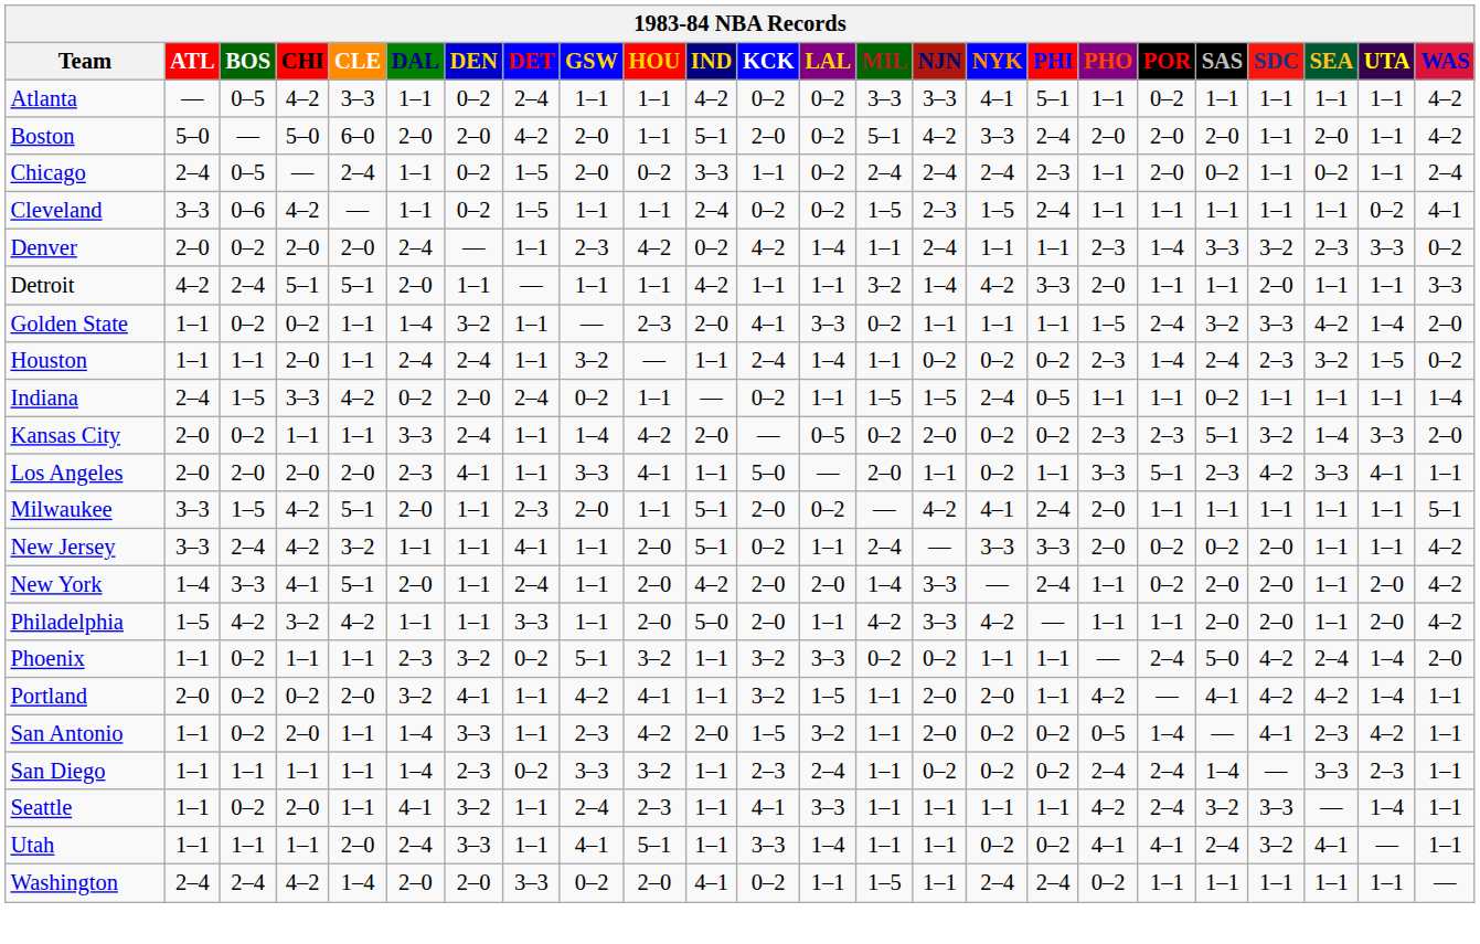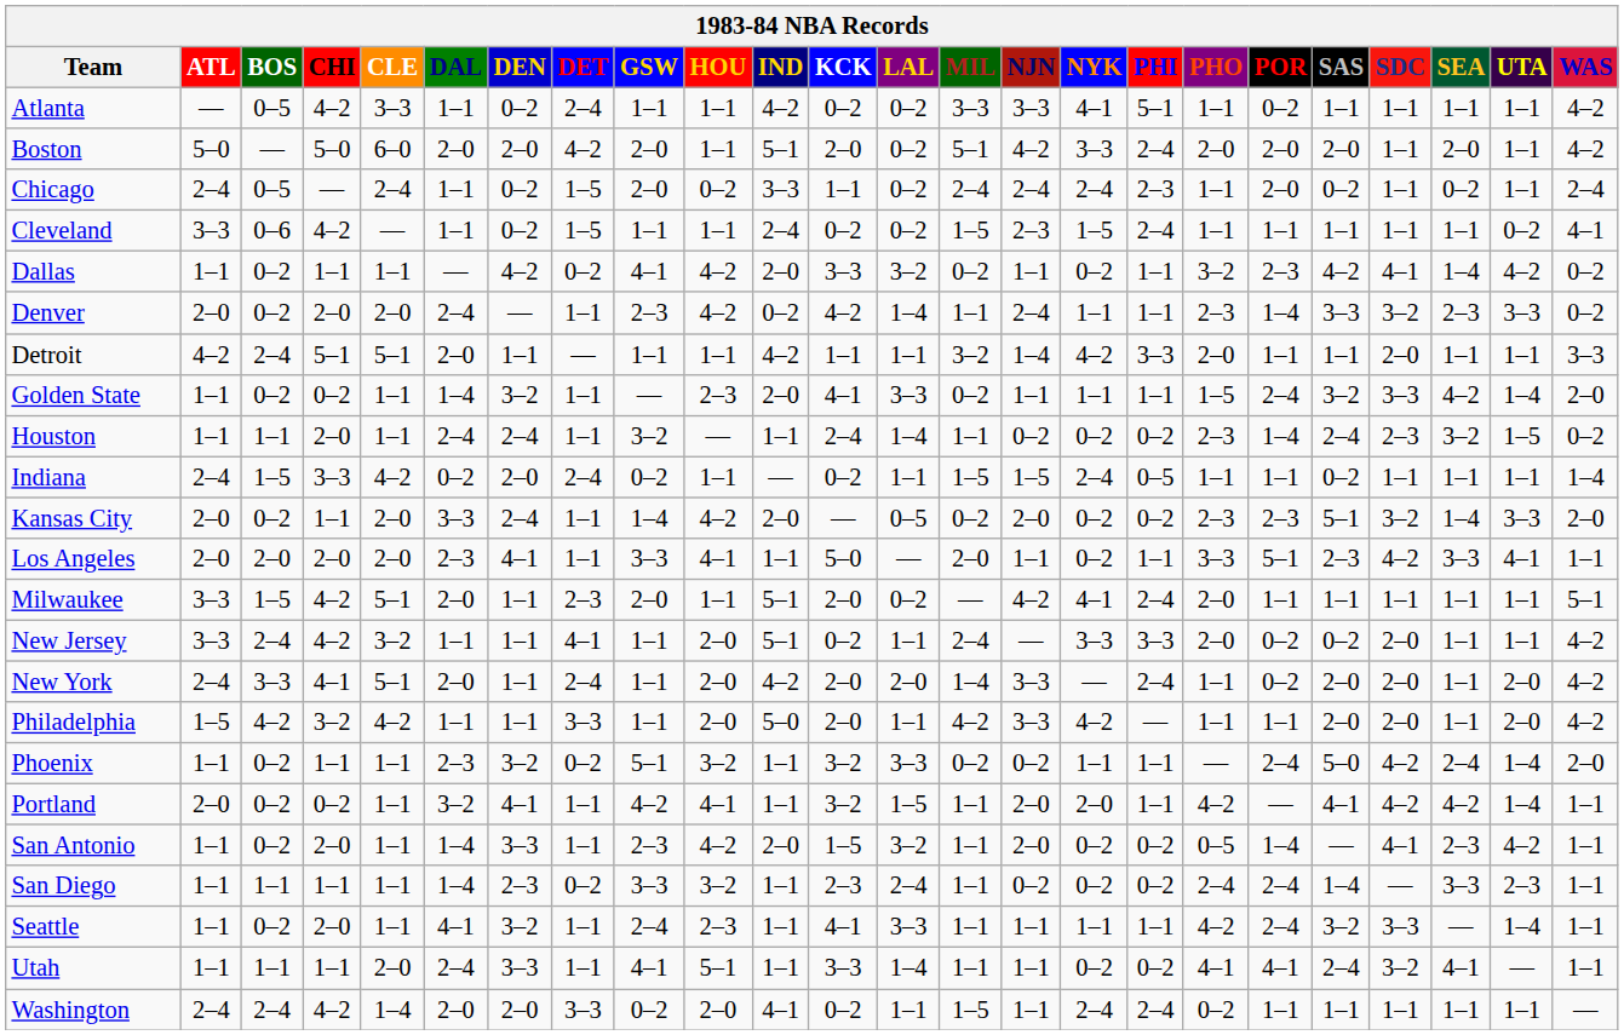 <table class="wikitable" style="font-size:95%; text-align:center;">
 <tr>
 <th colspan=24>1983-84 NBA Records</th>
 </tr>
 <tr>
 <th width=100>Team</th>
 <th style="background:#FF0000;color:#FFFFFF;width=35">ATL</th>
 <th style="background:#006400;color:#FFFFFF;width=35">BOS</th>
 <th style="background:#FF0000;color:#000000;width=35">CHI</th>
 <th style="background:#FF8C00;color:#FFFFFF;width=35">CLE</th>
 <th style="background:#008000;color:#00008B;width=35">DAL</th>
 <th style="background:#0000CD;color:#FFD700;width=35">DEN</th>
 <th style="background:#0000FF;color:#FF0000;width=35">DET</th>
 <th style="background:#0000FF;color:#FFD700;width=35">GSW</th>
 <th style="background:#FF0000;color:#FFD700;width=35">HOU</th>
 <th style="background:#000080;color:#FFD700;width=35">IND</th>
 <th style="background:#0000FF;color:#FFFFFF;width=35">KCK</th>
 <th style="background:#800080;color:#FFD700;width=35">LAL</th>
 <th style="background:#006400;color:#B22222;width=35">MIL</th>
 <th style="background:#B0170C;color:#00056D;width=35">NJN</th>
 <th style="background:#0000FF;color:#FF8C00;width=35">NYK</th>
 <th style="background:#FF0000;color:#0000FF;width=35">PHI</th>
 <th style="background:#800080;color:#FF4500;width=35">PHO</th>
 <th style="background:#000000;color:#FF0000;width=35">POR</th>
 <th style="background:#000000;color:#C0C0C0;width=35">SAS</th>
 <th style="background:#F9160D;color:#1A2E8B;width=35">SDC</th>
 <th style="background:#005831;color:#FFC322;width=35">SEA</th>
 <th style="background:#36004A;color:#FFFF00;width=35">UTA</th>
 <th style="background:#DC143C;color:#0000CD;width=35">WAS</th>
 </tr>
 <tr>
 <td style="text-align:left;"><a href='#'>Atlanta</a></td>
 <td>—</td>
 <td>0–5</td>
 <td>4–2</td>
 <td>3–3</td>
 <td>1–1</td>
 <td>0–2</td>
 <td>2–4</td>
 <td>1–1</td>
 <td>1–1</td>
 <td>4–2</td>
 <td>0–2</td>
 <td>0–2</td>
 <td>3–3</td>
 <td>3–3</td>
 <td>4–1</td>
 <td>5–1</td>
 <td>1–1</td>
 <td>0–2</td>
 <td>1–1</td>
 <td>1–1</td>
 <td>1–1</td>
 <td>1–1</td>
 <td>4–2</td>
 </tr>
 <tr>
 <td style="text-align:left;"><a href='#'>Boston</a></td>
 <td>5–0</td>
 <td>—</td>
 <td>5–0</td>
 <td>6–0</td>
 <td>2–0</td>
 <td>2–0</td>
 <td>4–2</td>
 <td>2–0</td>
 <td>1–1</td>
 <td>5–1</td>
 <td>2–0</td>
 <td>0–2</td>
 <td>5–1</td>
 <td>4–2</td>
 <td>3–3</td>
 <td>2–4</td>
 <td>2–0</td>
 <td>2–0</td>
 <td>2–0</td>
 <td>1–1</td>
 <td>2–0</td>
 <td>1–1</td>
 <td>4–2</td>
 </tr>
 <tr>
 <td style="text-align:left;"><a href='#'>Chicago</a></td>
 <td>2–4</td>
 <td>0–5</td>
 <td>—</td>
 <td>2–4</td>
 <td>1–1</td>
 <td>0–2</td>
 <td>1–5</td>
 <td>2–0</td>
 <td>0–2</td>
 <td>3–3</td>
 <td>1–1</td>
 <td>0–2</td>
 <td>2–4</td>
 <td>2–4</td>
 <td>2–4</td>
 <td>2–3</td>
 <td>1–1</td>
 <td>2–0</td>
 <td>0–2</td>
 <td>1–1</td>
 <td>0–2</td>
 <td>1–1</td>
 <td>2–4</td>
 </tr>
 <tr>
 <td style="text-align:left;"><a href='#'>Cleveland</a></td>
 <td>3–3</td>
 <td>0–6</td>
 <td>4–2</td>
 <td>—</td>
 <td>1–1</td>
 <td>0–2</td>
 <td>1–5</td>
 <td>1–1</td>
 <td>1–1</td>
 <td>2–4</td>
 <td>0–2</td>
 <td>0–2</td>
 <td>1–5</td>
 <td>2–3</td>
 <td>1–5</td>
 <td>2–4</td>
 <td>1–1</td>
 <td>1–1</td>
 <td>1–1</td>
 <td>1–1</td>
 <td>1–1</td>
 <td>0–2</td>
 <td>4–1</td>
+</tr>
+<tr>
+<td style="text-align:left;"><a href='#'>Dallas</a></td>
+<td>1–1</td>
+<td>0–2</td>
+<td>1–1</td>
+<td>1–1</td>
+<td>—</td>
+<td>4–2</td>
+<td>0–2</td>
+<td>4–1</td>
+<td>4–2</td>
+<td>2–0</td>
+<td>3–3</td>
+<td>3–2</td>
+<td>0–2</td>
+<td>1–1</td>
+<td>0–2</td>
+<td>1–1</td>
+<td>3–2</td>
+<td>2–3</td>
+<td>4–2</td>
+<td>4–1</td>
+<td>1–4</td>
+<td>4–2</td>
+<td>0–2</td>
 </tr>
 <tr>
 <td style="text-align:left;"><a href='#'>Denver</a></td>
 <td>2–0</td>
 <td>0–2</td>
 <td>2–0</td>
 <td>2–0</td>
 <td>2–4</td>
 <td>—</td>
 <td>1–1</td>
 <td>2–3</td>
 <td>4–2</td>
 <td>0–2</td>
 <td>4–2</td>
 <td>1–4</td>
 <td>1–1</td>
 <td>2–4</td>
 <td>1–1</td>
 <td>1–1</td>
 <td>2–3</td>
 <td>1–4</td>
 <td>3–3</td>
 <td>3–2</td>
 <td>2–3</td>
 <td>3–3</td>
 <td>0–2</td>
 </tr>
 <tr>
 <td style="text-align:left;">Detroit</td>
 <td>4–2</td>
 <td>2–4</td>
 <td>5–1</td>
 <td>5–1</td>
 <td>2–0</td>
 <td>1–1</td>
 <td>—</td>
 <td>1–1</td>
 <td>1–1</td>
 <td>4–2</td>
 <td>1–1</td>
 <td>1–1</td>
 <td>3–2</td>
 <td>1–4</td>
 <td>4–2</td>
 <td>3–3</td>
 <td>2–0</td>
 <td>1–1</td>
 <td>1–1</td>
 <td>2–0</td>
 <td>1–1</td>
 <td>1–1</td>
 <td>3–3</td>
 </tr>
 <tr>
 <td style="text-align:left;"><a href='#'>Golden State</a></td>
 <td>1–1</td>
 <td>0–2</td>
 <td>0–2</td>
 <td>1–1</td>
 <td>1–4</td>
 <td>3–2</td>
 <td>1–1</td>
 <td>—</td>
 <td>2–3</td>
 <td>2–0</td>
 <td>4–1</td>
 <td>3–3</td>
 <td>0–2</td>
 <td>1–1</td>
 <td>1–1</td>
 <td>1–1</td>
 <td>1–5</td>
 <td>2–4</td>
 <td>3–2</td>
 <td>3–3</td>
 <td>4–2</td>
 <td>1–4</td>
 <td>2–0</td>
 </tr>
 <tr>
 <td style="text-align:left;"><a href='#'>Houston</a></td>
 <td>1–1</td>
 <td>1–1</td>
 <td>2–0</td>
 <td>1–1</td>
 <td>2–4</td>
 <td>2–4</td>
 <td>1–1</td>
 <td>3–2</td>
 <td>—</td>
 <td>1–1</td>
 <td>2–4</td>
 <td>1–4</td>
 <td>1–1</td>
 <td>0–2</td>
 <td>0–2</td>
 <td>0–2</td>
 <td>2–3</td>
 <td>1–4</td>
 <td>2–4</td>
 <td>2–3</td>
 <td>3–2</td>
 <td>1–5</td>
 <td>0–2</td>
 </tr>
 <tr>
 <td style="text-align:left;"><a href='#'>Indiana</a></td>
 <td>2–4</td>
 <td>1–5</td>
 <td>3–3</td>
 <td>4–2</td>
 <td>0–2</td>
 <td>2–0</td>
 <td>2–4</td>
 <td>0–2</td>
 <td>1–1</td>
 <td>—</td>
 <td>0–2</td>
 <td>1–1</td>
 <td>1–5</td>
 <td>1–5</td>
 <td>2–4</td>
 <td>0–5</td>
 <td>1–1</td>
 <td>1–1</td>
 <td>0–2</td>
 <td>1–1</td>
 <td>1–1</td>
 <td>1–1</td>
 <td>1–4</td>
 </tr>
 <tr>
 <td style="text-align:left;"><a href='#'>Kansas City</a></td>
 <td>2–0</td>
 <td>0–2</td>
 <td>1–1</td>
-<td>1–1</td>
+<td>2–0</td>
 <td>3–3</td>
 <td>2–4</td>
 <td>1–1</td>
 <td>1–4</td>
 <td>4–2</td>
 <td>2–0</td>
 <td>—</td>
 <td>0–5</td>
 <td>0–2</td>
 <td>2–0</td>
 <td>0–2</td>
 <td>0–2</td>
 <td>2–3</td>
 <td>2–3</td>
 <td>5–1</td>
 <td>3–2</td>
 <td>1–4</td>
 <td>3–3</td>
 <td>2–0</td>
 </tr>
 <tr>
 <td style="text-align:left;"><a href='#'>Los Angeles</a></td>
 <td>2–0</td>
 <td>2–0</td>
 <td>2–0</td>
 <td>2–0</td>
 <td>2–3</td>
 <td>4–1</td>
 <td>1–1</td>
 <td>3–3</td>
 <td>4–1</td>
 <td>1–1</td>
 <td>5–0</td>
 <td>—</td>
 <td>2–0</td>
 <td>1–1</td>
 <td>0–2</td>
 <td>1–1</td>
 <td>3–3</td>
 <td>5–1</td>
 <td>2–3</td>
 <td>4–2</td>
 <td>3–3</td>
 <td>4–1</td>
 <td>1–1</td>
 </tr>
 <tr>
 <td style="text-align:left;"><a href='#'>Milwaukee</a></td>
 <td>3–3</td>
 <td>1–5</td>
 <td>4–2</td>
 <td>5–1</td>
 <td>2–0</td>
 <td>1–1</td>
 <td>2–3</td>
 <td>2–0</td>
 <td>1–1</td>
 <td>5–1</td>
 <td>2–0</td>
 <td>0–2</td>
 <td>—</td>
 <td>4–2</td>
 <td>4–1</td>
 <td>2–4</td>
 <td>2–0</td>
 <td>1–1</td>
 <td>1–1</td>
 <td>1–1</td>
 <td>1–1</td>
 <td>1–1</td>
 <td>5–1</td>
 </tr>
 <tr>
 <td style="text-align:left;"><a href='#'>New Jersey</a></td>
 <td>3–3</td>
 <td>2–4</td>
 <td>4–2</td>
 <td>3–2</td>
 <td>1–1</td>
 <td>1–1</td>
 <td>4–1</td>
 <td>1–1</td>
 <td>2–0</td>
 <td>5–1</td>
 <td>0–2</td>
 <td>1–1</td>
 <td>2–4</td>
 <td>—</td>
 <td>3–3</td>
 <td>3–3</td>
 <td>2–0</td>
 <td>0–2</td>
 <td>0–2</td>
 <td>2–0</td>
 <td>1–1</td>
 <td>1–1</td>
 <td>4–2</td>
 </tr>
 <tr>
 <td style="text-align:left;"><a href='#'>New York</a></td>
-<td>1–4</td>
+<td>2–4</td>
 <td>3–3</td>
 <td>4–1</td>
 <td>5–1</td>
 <td>2–0</td>
 <td>1–1</td>
 <td>2–4</td>
 <td>1–1</td>
 <td>2–0</td>
 <td>4–2</td>
 <td>2–0</td>
 <td>2–0</td>
 <td>1–4</td>
 <td>3–3</td>
 <td>—</td>
 <td>2–4</td>
 <td>1–1</td>
 <td>0–2</td>
 <td>2–0</td>
 <td>2–0</td>
 <td>1–1</td>
 <td>2–0</td>
 <td>4–2</td>
 </tr>
 <tr>
 <td style="text-align:left;"><a href='#'>Philadelphia</a></td>
 <td>1–5</td>
 <td>4–2</td>
 <td>3–2</td>
 <td>4–2</td>
 <td>1–1</td>
 <td>1–1</td>
 <td>3–3</td>
 <td>1–1</td>
 <td>2–0</td>
 <td>5–0</td>
 <td>2–0</td>
 <td>1–1</td>
 <td>4–2</td>
 <td>3–3</td>
 <td>4–2</td>
 <td>—</td>
 <td>1–1</td>
 <td>1–1</td>
 <td>2–0</td>
 <td>2–0</td>
 <td>1–1</td>
 <td>2–0</td>
 <td>4–2</td>
 </tr>
 <tr>
 <td style="text-align:left;"><a href='#'>Phoenix</a></td>
 <td>1–1</td>
 <td>0–2</td>
 <td>1–1</td>
 <td>1–1</td>
 <td>2–3</td>
 <td>3–2</td>
 <td>0–2</td>
 <td>5–1</td>
 <td>3–2</td>
 <td>1–1</td>
 <td>3–2</td>
 <td>3–3</td>
 <td>0–2</td>
 <td>0–2</td>
 <td>1–1</td>
 <td>1–1</td>
 <td>—</td>
 <td>2–4</td>
 <td>5–0</td>
 <td>4–2</td>
 <td>2–4</td>
 <td>1–4</td>
 <td>2–0</td>
 </tr>
 <tr>
 <td style="text-align:left;"><a href='#'>Portland</a></td>
 <td>2–0</td>
 <td>0–2</td>
 <td>0–2</td>
-<td>2–0</td>
+<td>1–1</td>
 <td>3–2</td>
 <td>4–1</td>
 <td>1–1</td>
 <td>4–2</td>
 <td>4–1</td>
 <td>1–1</td>
 <td>3–2</td>
 <td>1–5</td>
 <td>1–1</td>
 <td>2–0</td>
 <td>2–0</td>
 <td>1–1</td>
 <td>4–2</td>
 <td>—</td>
 <td>4–1</td>
 <td>4–2</td>
 <td>4–2</td>
 <td>1–4</td>
 <td>1–1</td>
 </tr>
 <tr>
 <td style="text-align:left;"><a href='#'>San Antonio</a></td>
 <td>1–1</td>
 <td>0–2</td>
 <td>2–0</td>
 <td>1–1</td>
 <td>1–4</td>
 <td>3–3</td>
 <td>1–1</td>
 <td>2–3</td>
 <td>4–2</td>
 <td>2–0</td>
 <td>1–5</td>
 <td>3–2</td>
 <td>1–1</td>
 <td>2–0</td>
 <td>0–2</td>
 <td>0–2</td>
 <td>0–5</td>
 <td>1–4</td>
 <td>—</td>
 <td>4–1</td>
 <td>2–3</td>
 <td>4–2</td>
 <td>1–1</td>
 </tr>
 <tr>
 <td style="text-align:left;"><a href='#'>San Diego</a></td>
 <td>1–1</td>
 <td>1–1</td>
 <td>1–1</td>
 <td>1–1</td>
 <td>1–4</td>
 <td>2–3</td>
 <td>0–2</td>
 <td>3–3</td>
 <td>3–2</td>
 <td>1–1</td>
 <td>2–3</td>
 <td>2–4</td>
 <td>1–1</td>
 <td>0–2</td>
 <td>0–2</td>
 <td>0–2</td>
 <td>2–4</td>
 <td>2–4</td>
 <td>1–4</td>
 <td>—</td>
 <td>3–3</td>
 <td>2–3</td>
 <td>1–1</td>
 </tr>
 <tr>
 <td style="text-align:left;"><a href='#'>Seattle</a></td>
 <td>1–1</td>
 <td>0–2</td>
 <td>2–0</td>
 <td>1–1</td>
 <td>4–1</td>
 <td>3–2</td>
 <td>1–1</td>
 <td>2–4</td>
 <td>2–3</td>
 <td>1–1</td>
 <td>4–1</td>
 <td>3–3</td>
 <td>1–1</td>
 <td>1–1</td>
 <td>1–1</td>
 <td>1–1</td>
 <td>4–2</td>
 <td>2–4</td>
 <td>3–2</td>
 <td>3–3</td>
 <td>—</td>
 <td>1–4</td>
 <td>1–1</td>
 </tr>
 <tr>
 <td style="text-align:left;"><a href='#'>Utah</a></td>
 <td>1–1</td>
 <td>1–1</td>
 <td>1–1</td>
 <td>2–0</td>
 <td>2–4</td>
 <td>3–3</td>
 <td>1–1</td>
 <td>4–1</td>
 <td>5–1</td>
 <td>1–1</td>
 <td>3–3</td>
 <td>1–4</td>
 <td>1–1</td>
 <td>1–1</td>
 <td>0–2</td>
 <td>0–2</td>
 <td>4–1</td>
 <td>4–1</td>
 <td>2–4</td>
 <td>3–2</td>
 <td>4–1</td>
 <td>—</td>
 <td>1–1</td>
 </tr>
 <tr>
 <td style="text-align:left;"><a href='#'>Washington</a></td>
 <td>2–4</td>
 <td>2–4</td>
 <td>4–2</td>
 <td>1–4</td>
 <td>2–0</td>
 <td>2–0</td>
 <td>3–3</td>
 <td>0–2</td>
 <td>2–0</td>
 <td>4–1</td>
 <td>0–2</td>
 <td>1–1</td>
 <td>1–5</td>
 <td>1–1</td>
 <td>2–4</td>
 <td>2–4</td>
 <td>0–2</td>
 <td>1–1</td>
 <td>1–1</td>
 <td>1–1</td>
 <td>1–1</td>
 <td>1–1</td>
 <td>—</td>
 </tr>
 </table>
